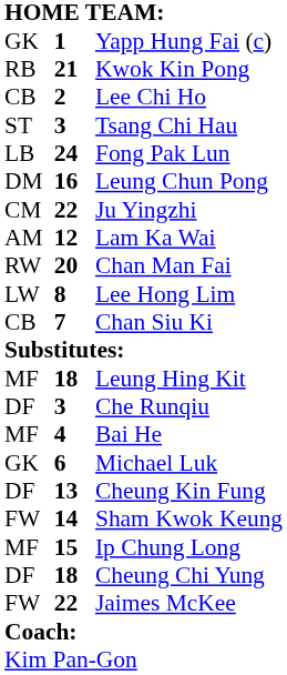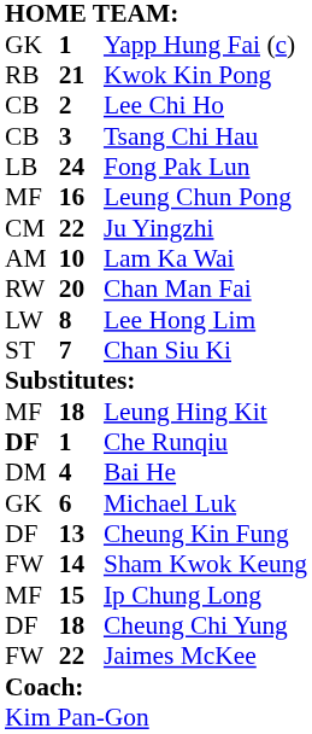 <table style="font-size: 90%" cellspacing="0" cellpadding="0">
 <tr>
 <td colspan="4"><strong>HOME TEAM:</strong></td>
 </tr>
 <tr>
 <th width="30"></th>
 <th width="25"></th>
 </tr>
 <tr>
 <td>GK</td>
 <td><strong>1</strong></td>
 <td> <a href='#'>Yapp Hung Fai</a> (<a href='#'>c</a>)</td>
 <td></td>
 <td></td>
 </tr>
 <tr>
 <td>RB</td>
 <td><strong>21</strong></td>
 <td> <a href='#'>Kwok Kin Pong</a></td>
 <td></td>
 <td></td>
 </tr>
 <tr>
 <td>CB</td>
 <td><strong>2</strong></td>
 <td> <a href='#'>Lee Chi Ho</a></td>
 <td></td>
 <td></td>
 </tr>
 <tr>
-<td>ST</td>
+<td>CB</td>
 <td><strong>3</strong></td>
 <td> <a href='#'>Tsang Chi Hau</a></td>
 <td></td>
 <td></td>
 </tr>
 <tr>
 <td>LB</td>
 <td><strong>24</strong></td>
 <td> <a href='#'>Fong Pak Lun</a></td>
 <td></td>
 <td></td>
 </tr>
 <tr>
-<td>DM</td>
+<td>MF</td>
 <td><strong>16</strong></td>
 <td> <a href='#'>Leung Chun Pong</a></td>
 <td></td>
 <td></td>
 </tr>
 <tr>
 <td>CM</td>
 <td><strong>22</strong></td>
 <td> <a href='#'>Ju Yingzhi</a></td>
 <td></td>
 <td></td>
 </tr>
 <tr>
 <td>AM</td>
-<td><strong>12</strong></td>
+<td><strong>10</strong></td>
 <td> <a href='#'>Lam Ka Wai</a></td>
 <td></td>
 <td></td>
 </tr>
 <tr>
 <td>RW</td>
 <td><strong>20</strong></td>
 <td> <a href='#'>Chan Man Fai</a></td>
 <td></td>
 <td></td>
 </tr>
 <tr>
 <td>LW</td>
 <td><strong>8</strong></td>
 <td> <a href='#'>Lee Hong Lim</a></td>
 <td></td>
 <td></td>
 </tr>
 <tr>
-<td>CB</td>
+<td>ST</td>
 <td><strong>7</strong></td>
 <td> <a href='#'>Chan Siu Ki</a></td>
 <td></td>
 <td></td>
 </tr>
 <tr>
 <td colspan=4><strong>Substitutes:</strong></td>
 </tr>
 <tr>
 <td>MF</td>
 <td><strong>18</strong></td>
 <td> <a href='#'>Leung Hing Kit</a></td>
 <td></td>
 <td></td>
 </tr>
 <tr>
-<td>DF</td>
-<td><strong>3</strong></td>
+<td><strong>DF</strong></td>
+<td><strong>1</strong></td>
 <td> <a href='#'>Che Runqiu</a></td>
 <td></td>
 <td></td>
 </tr>
 <tr>
-<td>MF</td>
+<td>DM</td>
 <td><strong>4</strong></td>
 <td> <a href='#'>Bai He</a></td>
 <td></td>
 <td></td>
 </tr>
 <tr>
 <td>GK</td>
 <td><strong>6</strong></td>
 <td> <a href='#'>Michael Luk</a></td>
 <td></td>
 <td></td>
 </tr>
 <tr>
 <td>DF</td>
 <td><strong>13</strong></td>
 <td> <a href='#'>Cheung Kin Fung</a></td>
 <td></td>
 <td></td>
 </tr>
 <tr>
 <td>FW</td>
 <td><strong>14</strong></td>
 <td> <a href='#'>Sham Kwok Keung</a></td>
 <td></td>
 <td></td>
 </tr>
 <tr>
 <td>MF</td>
 <td><strong>15</strong></td>
 <td> <a href='#'>Ip Chung Long</a></td>
 <td></td>
 <td></td>
 </tr>
 <tr>
 <td>DF</td>
 <td><strong>18</strong></td>
 <td> <a href='#'>Cheung Chi Yung</a></td>
 <td></td>
 <td></td>
 </tr>
 <tr>
 <td>FW</td>
 <td><strong>22</strong></td>
 <td> <a href='#'>Jaimes McKee</a></td>
 <td></td>
 <td></td>
 </tr>
 <tr>
 <td colspan=4><strong>Coach:</strong></td>
 </tr>
 <tr>
 <td colspan="4"> <a href='#'>Kim Pan-Gon</a></td>
 </tr>
 </table>
